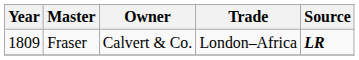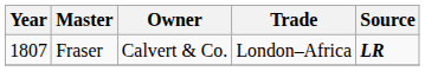 <table class=" wikitable">
 <tr>
 <th>Year</th>
 <th>Master</th>
 <th>Owner</th>
 <th>Trade</th>
 <th>Source</th>
 </tr>
 <tr>
-<td>1809</td>
+<td>1807</td>
 <td>Fraser</td>
 <td>Calvert & Co.</td>
 <td>London–Africa</td>
 <td><strong><em>LR</em></strong></td>
 </tr>
 <tr>
 </tr>
 </table>
